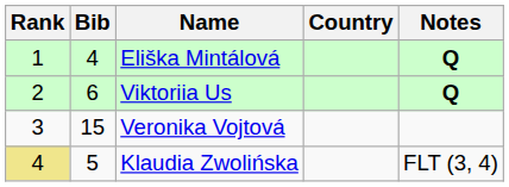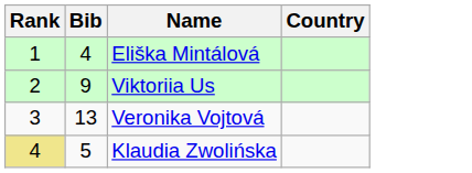 <table class="wikitable" style="text-align:center;">
 <tr>
 <th>Rank</th>
 <th>Bib</th>
 <th>Name</th>
 <th>Country</th>
-<th>Notes</th>
 </tr>
 <tr bgcolor=ccffcc>
 <td>1</td>
 <td>4</td>
 <td align=left><a href='#'>Eliška Mintálová</a></td>
 <td align=left></td>
-<td><strong>Q</strong></td>
 </tr>
 <tr bgcolor=ccffcc>
 <td>2</td>
-<td>6</td>
+<td>9</td>
 <td align=left><a href='#'>Viktoriia Us</a></td>
 <td align=left></td>
-<td><strong>Q</strong></td>
 </tr>
 <tr>
 <td>3</td>
-<td>15</td>
+<td>13</td>
 <td align=left><a href='#'>Veronika Vojtová</a></td>
 <td align=left></td>
-<td></td>
 </tr>
 <tr>
 <td style="background: khaki;">4</td>
 <td>5</td>
 <td align=left><a href='#'>Klaudia Zwolińska</a></td>
 <td align=left></td>
-<td>FLT (3, 4)</td>
 </tr>
 </table>
